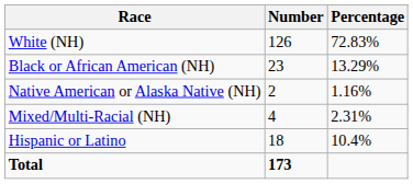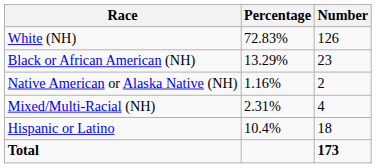 <table class="wikitable">
 <tr>
 <th>Race</th>
+<th>Percentage</th>
 <th>Number</th>
-<th>Percentage</th>
 </tr>
 <tr>
 <td><a href='#'>White</a> (NH)</td>
+<td>72.83%</td>
 <td>126</td>
-<td>72.83%</td>
 </tr>
 <tr>
 <td><a href='#'>Black or African American</a> (NH)</td>
+<td>13.29%</td>
 <td>23</td>
-<td>13.29%</td>
 </tr>
 <tr>
 <td><a href='#'>Native American</a> or <a href='#'>Alaska Native</a> (NH)</td>
+<td>1.16%</td>
 <td>2</td>
-<td>1.16%</td>
 </tr>
 <tr>
 <td><a href='#'>Mixed/Multi-Racial</a> (NH)</td>
+<td>2.31%</td>
 <td>4</td>
-<td>2.31%</td>
 </tr>
 <tr>
 <td><a href='#'>Hispanic or Latino</a></td>
+<td>10.4%</td>
 <td>18</td>
-<td>10.4%</td>
 </tr>
 <tr>
 <td><strong>Total</strong></td>
+<td></td>
 <td><strong>173</strong></td>
-<td></td>
 </tr>
 </table>
